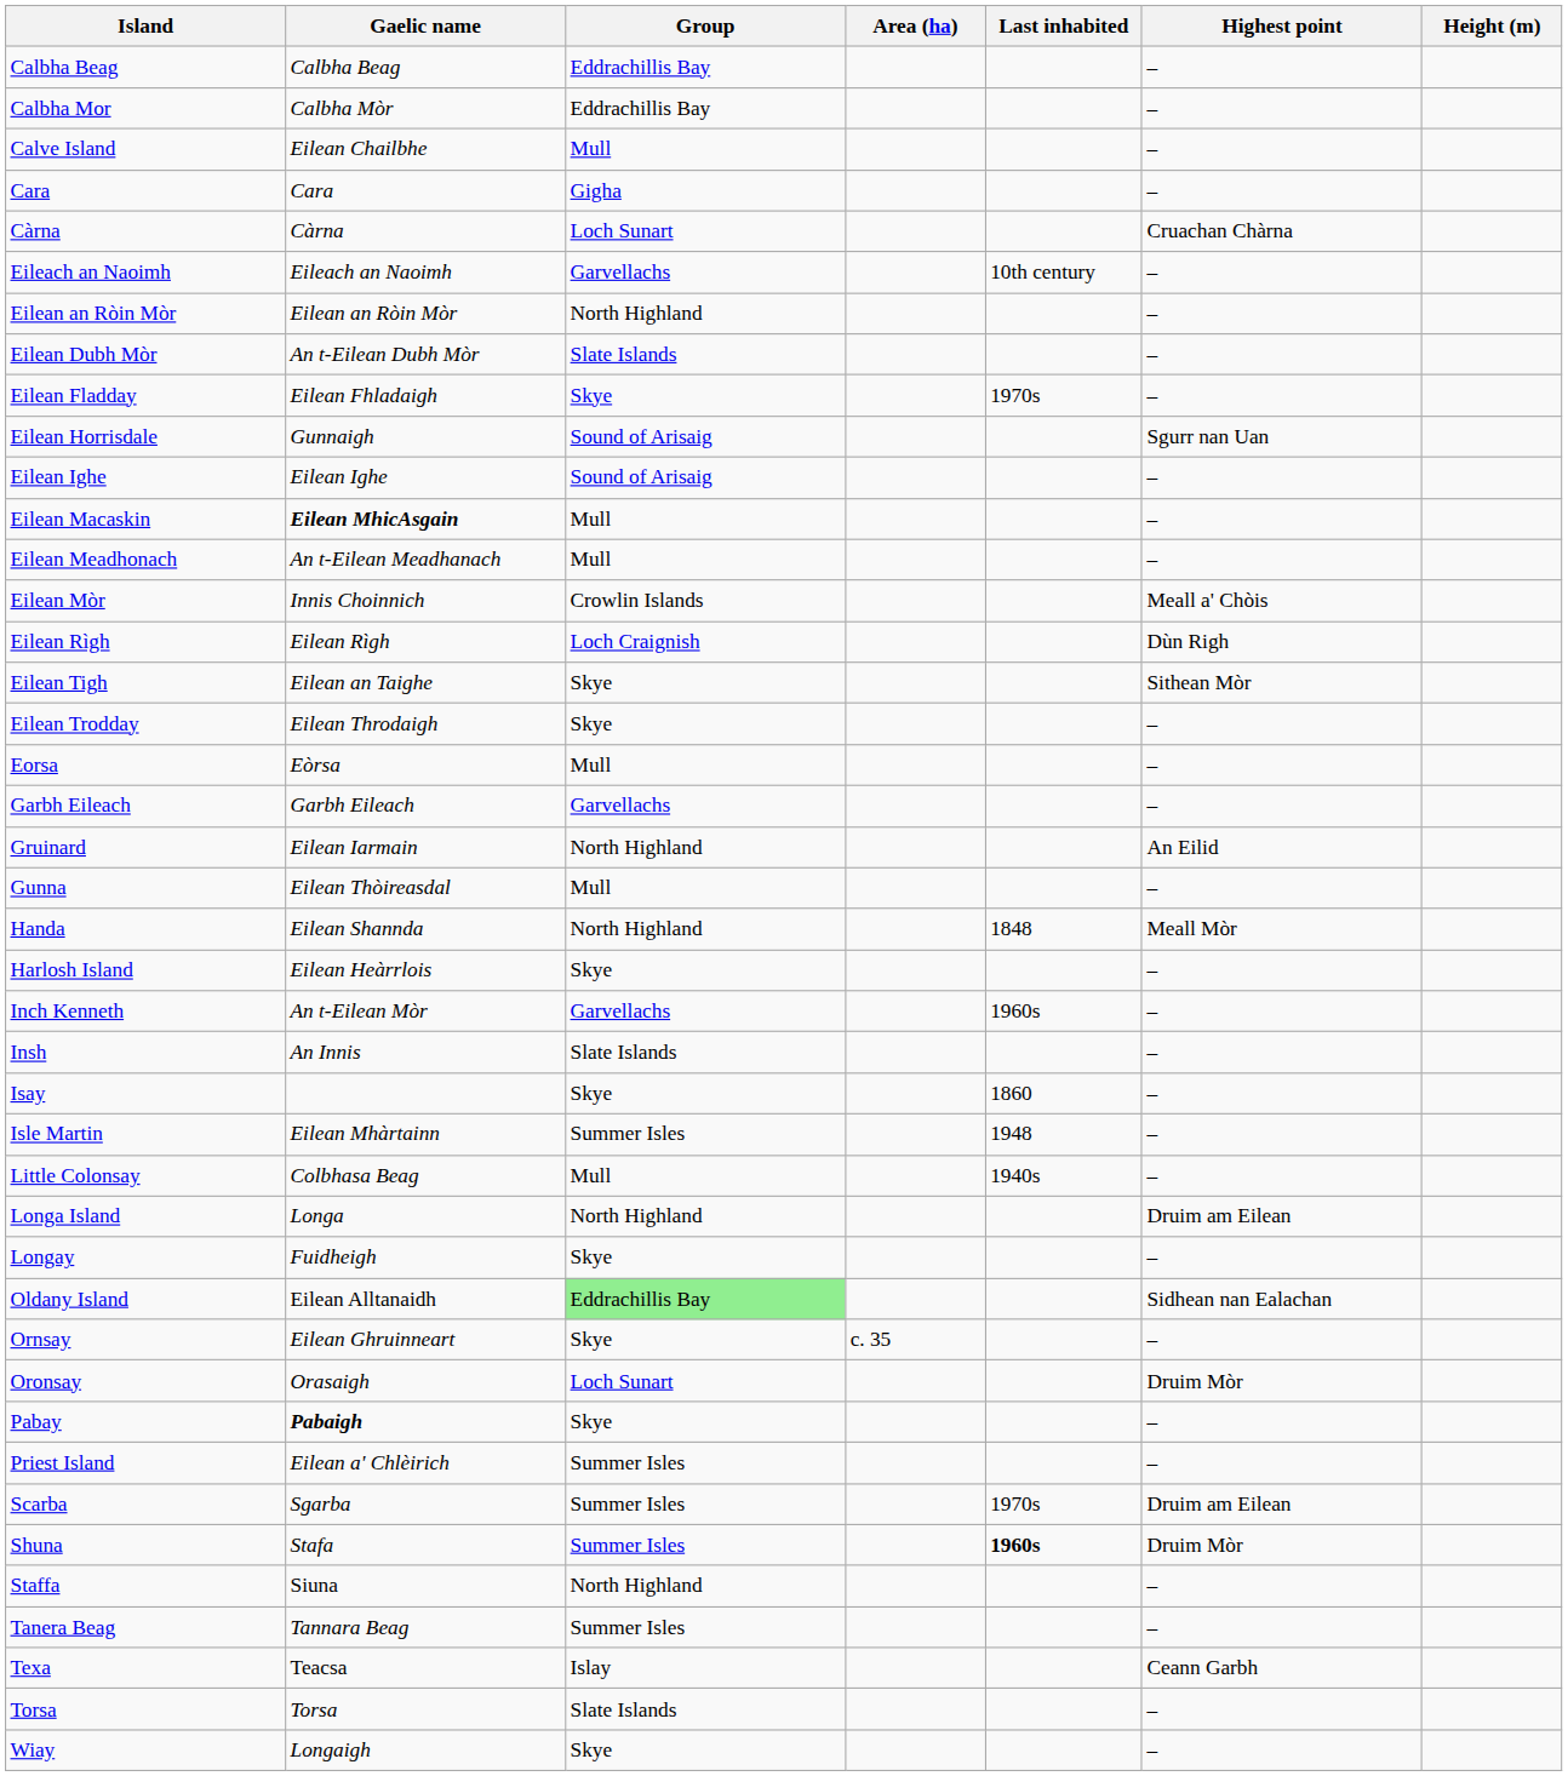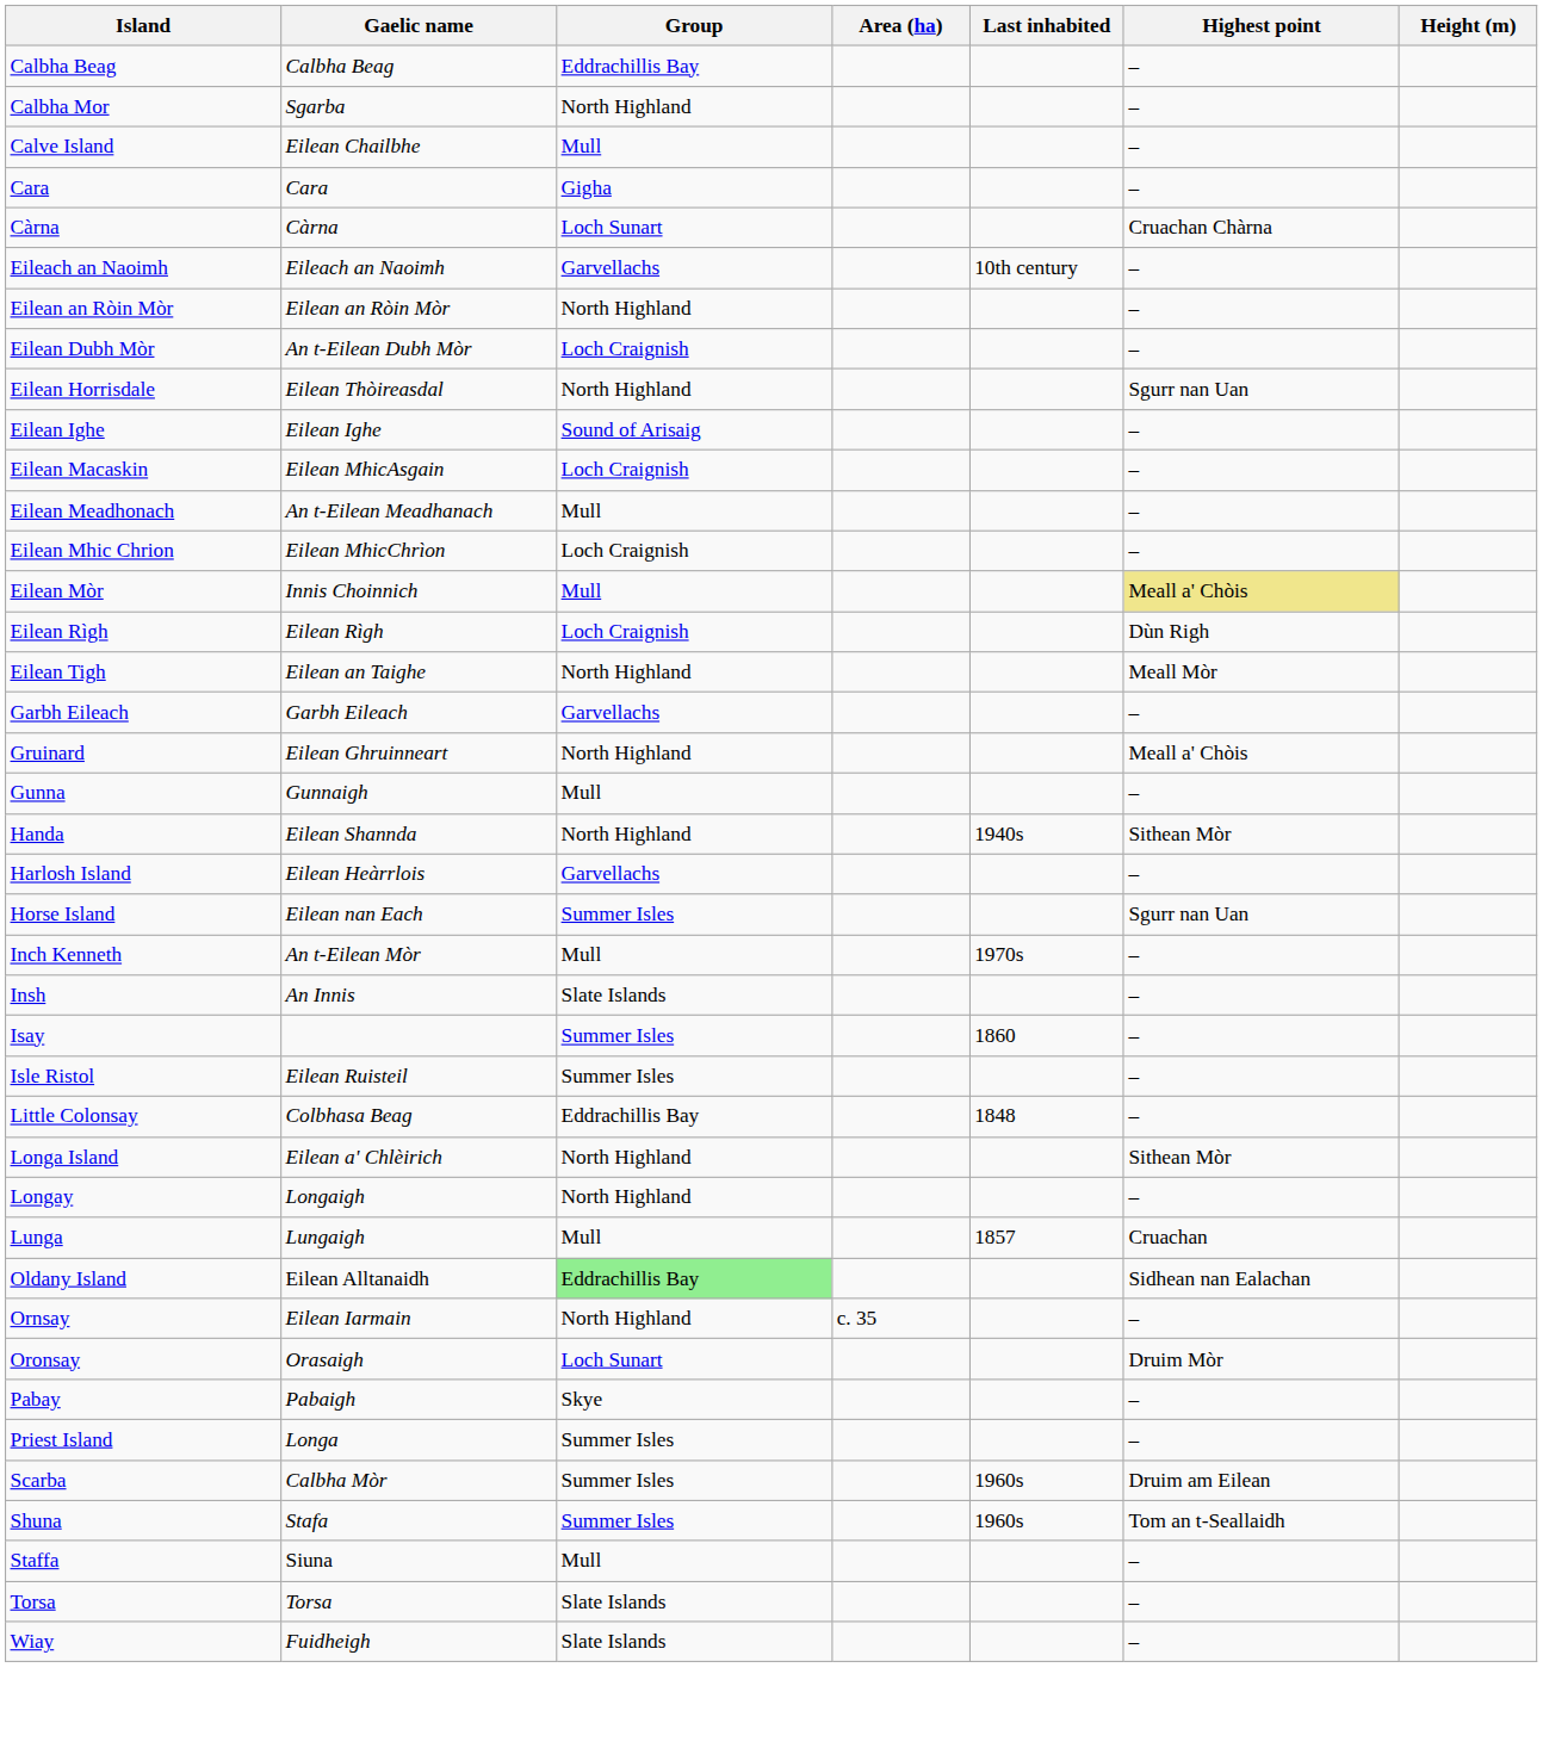 <table class="wikitable sortable" style="width:60%; border:0; text-align:left; line-height:150%;">
 <tr>
 <th style="width:10%;">Island</th>
 <th style="width:10%;">Gaelic name</th>
 <th style="width:10%;">Group</th>
 <th style="width:5%;">Area (<a href='#'>ha</a>)</th>
 <th style="width:5%;">Last inhabited</th>
 <th style="width:10%;">Highest point</th>
 <th style="width:5%;">Height (m)</th>
 </tr>
 <tr>
 <td><a href='#'>Calbha Beag</a></td>
 <td><em>Calbha Beag</em></td>
 <td><a href='#'>Eddrachillis Bay</a></td>
 <td></td>
 <td></td>
 <td>–</td>
 <td></td>
 </tr>
 <tr>
 <td><a href='#'>Calbha Mor</a></td>
-<td><em>Calbha Mòr</em></td>
-<td>Eddrachillis Bay</td>
+<td><em>Sgarba</em></td>
+<td>North Highland</td>
 <td></td>
 <td></td>
 <td>–</td>
 <td></td>
 </tr>
 <tr>
 <td><a href='#'>Calve Island</a></td>
 <td><em>Eilean Chailbhe</em></td>
 <td><a href='#'>Mull</a></td>
 <td></td>
 <td></td>
 <td>–</td>
 <td></td>
 </tr>
 <tr>
 <td><a href='#'>Cara</a></td>
 <td><em>Cara</em></td>
 <td><a href='#'>Gigha</a></td>
 <td></td>
 <td></td>
 <td>–</td>
 <td></td>
 </tr>
 <tr>
 <td><a href='#'>Càrna</a></td>
 <td><em>Càrna</em></td>
 <td><a href='#'>Loch Sunart</a></td>
 <td></td>
 <td></td>
 <td>Cruachan Chàrna</td>
 <td></td>
 </tr>
 <tr>
 <td><a href='#'>Eileach an Naoimh</a></td>
 <td><em>Eileach an Naoimh</em></td>
 <td><a href='#'>Garvellachs</a></td>
 <td></td>
 <td>10th century</td>
 <td>–</td>
 <td></td>
 </tr>
 <tr>
 <td><a href='#'>Eilean an Ròin Mòr</a></td>
 <td><em>Eilean an Ròin Mòr</em></td>
 <td>North Highland</td>
 <td></td>
 <td></td>
 <td>–</td>
 <td></td>
 </tr>
 <tr>
 <td><a href='#'>Eilean Dubh Mòr</a></td>
 <td><em>An t-Eilean Dubh Mòr</em></td>
-<td><a href='#'>Slate Islands</a></td>
+<td><a href='#'>Loch Craignish</a></td>
 <td></td>
 <td></td>
 <td>–</td>
 <td></td>
 </tr>
 <tr>
-<td><a href='#'>Eilean Fladday</a></td>
-<td><em>Eilean Fhladaigh</em></td>
-<td><a href='#'>Skye</a></td>
-<td></td>
-<td>1970s</td>
-<td>–</td>
-<td></td>
-</tr>
-<tr>
 <td><a href='#'>Eilean Horrisdale</a></td>
-<td><em>Gunnaigh</em></td>
-<td><a href='#'>Sound of Arisaig</a></td>
+<td><em>Eilean Thòireasdal</em></td>
+<td>North Highland</td>
 <td></td>
 <td></td>
 <td>Sgurr nan Uan</td>
 <td></td>
 </tr>
 <tr>
 <td><a href='#'>Eilean Ighe</a></td>
 <td><em>Eilean Ighe</em></td>
 <td><a href='#'>Sound of Arisaig</a></td>
 <td></td>
 <td></td>
 <td>–</td>
 <td></td>
 </tr>
 <tr>
 <td><a href='#'>Eilean Macaskin</a></td>
-<td><strong><em>Eilean MhicAsgain</em></strong></td>
-<td>Mull</td>
+<td><em>Eilean MhicAsgain</em></td>
+<td><a href='#'>Loch Craignish</a></td>
 <td></td>
 <td></td>
 <td>–</td>
 <td></td>
 </tr>
 <tr>
 <td><a href='#'>Eilean Meadhonach</a></td>
 <td><em>An t-Eilean Meadhanach</em></td>
 <td>Mull</td>
 <td></td>
 <td></td>
 <td>–</td>
 <td></td>
 </tr>
 <tr>
+<td><a href='#'>Eilean Mhic Chrion</a></td>
+<td><em>Eilean MhicChrìon</em></td>
+<td>Loch Craignish</td>
+<td></td>
+<td></td>
+<td>–</td>
+<td></td>
+</tr>
+<tr>
 <td><a href='#'>Eilean Mòr</a></td>
 <td><em>Innis Choinnich</em></td>
-<td>Crowlin Islands</td>
+<td><a href='#'>Mull</a></td>
 <td></td>
 <td></td>
-<td>Meall a' Chòis</td>
+<td style="background: khaki;">Meall a' Chòis</td>
 <td></td>
 </tr>
 <tr>
 <td><a href='#'>Eilean Rìgh</a></td>
 <td><em>Eilean Rìgh</em></td>
 <td><a href='#'>Loch Craignish</a></td>
 <td></td>
 <td></td>
 <td>Dùn Righ</td>
 <td></td>
 </tr>
 <tr>
 <td><a href='#'>Eilean Tigh</a></td>
 <td><em>Eilean an Taighe</em></td>
-<td>Skye</td>
+<td>North Highland</td>
 <td></td>
 <td></td>
-<td>Sithean Mòr</td>
-<td></td>
-</tr>
-<tr>
-<td><a href='#'>Eilean Trodday</a></td>
-<td><em>Eilean Throdaigh</em></td>
-<td>Skye</td>
-<td></td>
-<td></td>
-<td>–</td>
-<td></td>
-</tr>
-<tr>
-<td><a href='#'>Eorsa</a></td>
-<td><em>Eòrsa</em></td>
-<td>Mull</td>
-<td></td>
-<td></td>
-<td>–</td>
+<td>Meall Mòr</td>
 <td></td>
 </tr>
 <tr>
 <td><a href='#'>Garbh Eileach</a></td>
 <td><em>Garbh Eileach</em></td>
 <td><a href='#'>Garvellachs</a></td>
 <td></td>
 <td></td>
 <td>–</td>
 <td></td>
 </tr>
 <tr>
 <td><a href='#'>Gruinard</a></td>
-<td><em>Eilean Iarmain</em></td>
+<td><em>Eilean Ghruinneart</em></td>
 <td>North Highland</td>
 <td></td>
 <td></td>
-<td>An Eilid</td>
+<td>Meall a' Chòis</td>
 <td></td>
 </tr>
 <tr>
 <td><a href='#'>Gunna</a></td>
-<td><em>Eilean Thòireasdal</em></td>
+<td><em>Gunnaigh</em></td>
 <td>Mull</td>
 <td></td>
 <td></td>
 <td>–</td>
 <td></td>
 </tr>
 <tr>
 <td><a href='#'>Handa</a></td>
 <td><em>Eilean Shannda</em></td>
 <td>North Highland</td>
 <td></td>
-<td>1848</td>
-<td>Meall Mòr</td>
+<td>1940s</td>
+<td>Sithean Mòr</td>
 <td></td>
 </tr>
 <tr>
 <td><a href='#'>Harlosh Island</a></td>
 <td><em>Eilean Heàrrlois</em></td>
-<td>Skye</td>
+<td><a href='#'>Garvellachs</a></td>
 <td></td>
 <td></td>
 <td>–</td>
 <td></td>
 </tr>
 <tr>
+<td><a href='#'>Horse Island</a></td>
+<td><em>Eilean nan Each</em></td>
+<td><a href='#'>Summer Isles</a></td>
+<td></td>
+<td></td>
+<td>Sgurr nan Uan</td>
+<td></td>
+</tr>
+<tr>
 <td><a href='#'>Inch Kenneth</a></td>
 <td><em>An t-Eilean Mòr</em></td>
-<td><a href='#'>Garvellachs</a></td>
+<td>Mull</td>
 <td></td>
-<td>1960s</td>
+<td>1970s</td>
 <td>–</td>
 <td></td>
 </tr>
 <tr>
 <td><a href='#'>Insh</a></td>
 <td><em>An Innis</em></td>
 <td>Slate Islands</td>
 <td></td>
 <td></td>
 <td>–</td>
 <td></td>
 </tr>
 <tr>
 <td><a href='#'>Isay</a></td>
 <td></td>
-<td>Skye</td>
+<td><a href='#'>Summer Isles</a></td>
 <td></td>
 <td>1860</td>
 <td>–</td>
 <td></td>
 </tr>
 <tr>
-<td><a href='#'>Isle Martin</a></td>
-<td><em>Eilean Mhàrtainn</em></td>
+<td><a href='#'>Isle Ristol</a></td>
+<td><em>Eilean Ruisteil</em></td>
 <td>Summer Isles</td>
 <td></td>
-<td>1948</td>
+<td></td>
 <td>–</td>
 <td></td>
 </tr>
 <tr>
 <td><a href='#'>Little Colonsay</a></td>
 <td><em>Colbhasa Beag</em></td>
-<td>Mull</td>
+<td>Eddrachillis Bay</td>
 <td></td>
-<td>1940s</td>
+<td>1848</td>
 <td>–</td>
 <td></td>
 </tr>
 <tr>
 <td><a href='#'>Longa Island</a></td>
-<td><em>Longa</em></td>
+<td><em>Eilean a' Chlèirich</em></td>
 <td>North Highland</td>
 <td></td>
 <td></td>
-<td>Druim am Eilean</td>
+<td>Sithean Mòr</td>
 <td></td>
 </tr>
 <tr>
 <td><a href='#'>Longay</a></td>
-<td><em>Fuidheigh</em></td>
-<td>Skye</td>
+<td><em>Longaigh</em></td>
+<td>North Highland</td>
 <td></td>
 <td></td>
 <td>–</td>
+<td></td>
+</tr>
+<tr>
+<td><a href='#'>Lunga</a></td>
+<td><em>Lungaigh</em></td>
+<td>Mull</td>
+<td></td>
+<td>1857</td>
+<td>Cruachan</td>
 <td></td>
 </tr>
 <tr>
 <td><a href='#'>Oldany Island</a></td>
 <td>Eilean Alltanaidh</td>
 <td style="background: lightgreen;">Eddrachillis Bay</td>
 <td></td>
 <td></td>
 <td>Sidhean nan Ealachan</td>
 <td></td>
 </tr>
 <tr>
 <td><a href='#'>Ornsay</a></td>
-<td><em>Eilean Ghruinneart</em></td>
-<td>Skye</td>
+<td><em>Eilean Iarmain</em></td>
+<td>North Highland</td>
 <td>c. 35</td>
 <td></td>
 <td>–</td>
 <td></td>
 </tr>
 <tr>
 <td><a href='#'>Oronsay</a></td>
 <td><em>Orasaigh</em></td>
 <td><a href='#'>Loch Sunart</a></td>
 <td></td>
 <td></td>
 <td>Druim Mòr</td>
 <td></td>
 </tr>
 <tr>
 <td><a href='#'>Pabay</a></td>
-<td><strong><em>Pabaigh</em></strong></td>
+<td><em>Pabaigh</em></td>
 <td>Skye</td>
 <td></td>
 <td></td>
 <td>–</td>
 <td></td>
 </tr>
 <tr>
 <td><a href='#'>Priest Island</a></td>
-<td><em>Eilean a' Chlèirich</em></td>
+<td><em>Longa</em></td>
 <td>Summer Isles</td>
 <td></td>
 <td></td>
 <td>–</td>
 <td></td>
 </tr>
 <tr>
 <td><a href='#'>Scarba</a></td>
-<td><em>Sgarba</em></td>
+<td><em>Calbha Mòr</em></td>
 <td>Summer Isles</td>
 <td></td>
-<td>1970s</td>
+<td>1960s</td>
 <td>Druim am Eilean</td>
 <td></td>
 </tr>
 <tr>
 <td><a href='#'>Shuna</a></td>
 <td><em>Stafa</em></td>
 <td><a href='#'>Summer Isles</a></td>
 <td></td>
-<td><strong>1960s</strong></td>
-<td>Druim Mòr</td>
+<td>1960s</td>
+<td>Tom an t-Seallaidh</td>
 <td></td>
 </tr>
 <tr>
 <td><a href='#'>Staffa</a></td>
 <td>Siuna</td>
-<td>North Highland</td>
+<td>Mull</td>
 <td></td>
 <td></td>
 <td>–</td>
-<td></td>
-</tr>
-<tr>
-<td><a href='#'>Tanera Beag</a></td>
-<td><em>Tannara Beag</em></td>
-<td>Summer Isles</td>
-<td></td>
-<td></td>
-<td>–</td>
-<td></td>
-</tr>
-<tr>
-<td><a href='#'>Texa</a></td>
-<td>Teacsa </td>
-<td>Islay</td>
-<td></td>
-<td></td>
-<td>Ceann Garbh</td>
 <td></td>
 </tr>
 <tr>
 <td><a href='#'>Torsa</a></td>
 <td><em>Torsa</em></td>
 <td>Slate Islands</td>
 <td></td>
 <td></td>
 <td>–</td>
 <td></td>
 </tr>
 <tr>
 <td><a href='#'>Wiay</a></td>
-<td><em>Longaigh</em></td>
-<td>Skye</td>
+<td><em>Fuidheigh</em></td>
+<td>Slate Islands</td>
 <td></td>
 <td></td>
 <td>–</td>
 <td></td>
 </tr>
 </table>
